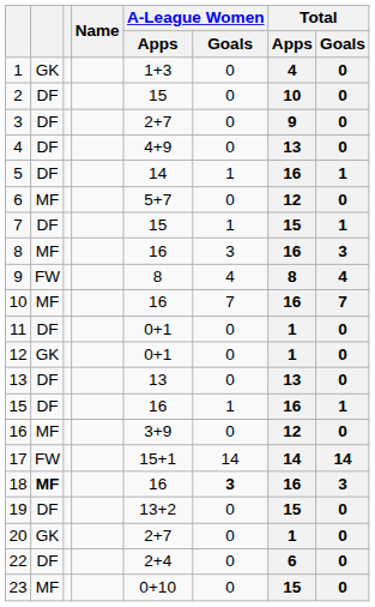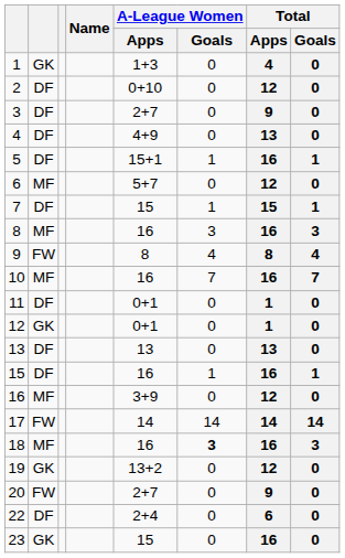 <table class="wikitable sortable" style="text-align:center;">
 <tr>
 <th rowspan="2"></th>
 <th rowspan="2"></th>
 <th rowspan="2"></th>
 <th rowspan="2">Name</th>
 <th colspan="2"><a href='#'>A-League Women</a></th>
 <th colspan="2">Total</th>
 </tr>
 <tr>
 <th>Apps</th>
 <th>Goals</th>
 <th>Apps</th>
 <th>Goals</th>
 </tr>
 <tr>
 <td>1</td>
 <td>GK</td>
 <td></td>
 <td align="left"><br></td>
 <td>1+3</td>
 <td>0<br></td>
 <th>4</th>
 <th>0</th>
 </tr>
 <tr>
 <td>2</td>
 <td>DF</td>
 <td></td>
 <td align="left"><br></td>
-<td>15</td>
+<td>0+10</td>
 <td>0<br></td>
-<th>10</th>
+<th>12</th>
 <th>0</th>
 </tr>
 <tr>
 <td>3</td>
 <td>DF</td>
 <td></td>
 <td align="left"><br></td>
 <td>2+7</td>
 <td>0<br></td>
 <th>9</th>
 <th>0</th>
 </tr>
 <tr>
 <td>4</td>
 <td>DF</td>
 <td></td>
 <td align="left"><br></td>
 <td>4+9</td>
 <td>0<br></td>
 <th>13</th>
 <th>0</th>
 </tr>
 <tr>
 <td>5</td>
 <td>DF</td>
 <td></td>
 <td align="left"><br></td>
-<td>14</td>
+<td>15+1</td>
 <td>1<br></td>
 <th>16</th>
 <th>1</th>
 </tr>
 <tr>
 <td>6</td>
 <td>MF</td>
 <td></td>
 <td align="left"><br></td>
 <td>5+7</td>
 <td>0<br></td>
 <th>12</th>
 <th>0</th>
 </tr>
 <tr>
 <td>7</td>
 <td>DF</td>
 <td></td>
 <td align="left"><br></td>
 <td>15</td>
 <td>1<br></td>
 <th>15</th>
 <th>1</th>
 </tr>
 <tr>
 <td>8</td>
 <td>MF</td>
 <td></td>
 <td align="left"><br></td>
 <td>16</td>
 <td>3<br></td>
 <th>16</th>
 <th>3</th>
 </tr>
 <tr>
 <td>9</td>
 <td>FW</td>
 <td></td>
 <td align="left"><br></td>
 <td>8</td>
 <td>4<br></td>
 <th>8</th>
 <th>4</th>
 </tr>
 <tr>
 <td>10</td>
 <td>MF</td>
 <td></td>
 <td align="left"><br></td>
 <td>16</td>
 <td>7<br></td>
 <th>16</th>
 <th>7</th>
 </tr>
 <tr>
 <td>11</td>
 <td>DF</td>
 <td></td>
 <td align="left"><br></td>
 <td>0+1</td>
 <td>0<br></td>
 <th>1</th>
 <th>0</th>
 </tr>
 <tr>
 <td>12</td>
 <td>GK</td>
 <td></td>
 <td align="left"><br></td>
 <td>0+1</td>
 <td>0<br></td>
 <th>1</th>
 <th>0</th>
 </tr>
 <tr>
 <td>13</td>
 <td>DF</td>
 <td></td>
 <td align="left"><br></td>
 <td>13</td>
 <td>0<br></td>
 <th>13</th>
 <th>0</th>
 </tr>
 <tr>
 <td>15</td>
 <td>DF</td>
 <td></td>
 <td align="left"><br></td>
 <td>16</td>
 <td>1<br></td>
 <th>16</th>
 <th>1</th>
 </tr>
 <tr>
 <td>16</td>
 <td>MF</td>
 <td></td>
 <td align="left"><br></td>
 <td>3+9</td>
 <td>0<br></td>
 <th>12</th>
 <th>0</th>
 </tr>
 <tr>
 <td>17</td>
 <td>FW</td>
 <td></td>
 <td align="left"><br></td>
-<td>15+1</td>
+<td>14</td>
 <td>14<br></td>
 <th>14</th>
 <th>14</th>
 </tr>
 <tr>
 <td>18</td>
-<td><strong>MF</strong></td>
+<td>MF</td>
 <td></td>
 <td align="left"><br></td>
 <td>16</td>
 <td><strong>3<br></strong></td>
 <th>16</th>
 <th>3</th>
 </tr>
 <tr>
 <td>19</td>
-<td>DF</td>
+<td>GK</td>
 <td></td>
 <td align="left"><br></td>
 <td>13+2</td>
 <td>0<br></td>
-<th>15</th>
+<th>12</th>
 <th>0</th>
 </tr>
 <tr>
 <td>20</td>
-<td>GK</td>
+<td>FW</td>
 <td></td>
 <td align="left"><br></td>
 <td>2+7</td>
 <td>0<br></td>
-<th>1</th>
+<th>9</th>
 <th>0</th>
 </tr>
 <tr>
 <td>22</td>
 <td>DF</td>
 <td></td>
 <td align="left"><br></td>
 <td>2+4</td>
 <td>0<br></td>
 <th>6</th>
 <th>0</th>
 </tr>
 <tr>
 <td>23</td>
-<td>MF</td>
+<td>GK</td>
 <td></td>
 <td align="left"><br></td>
-<td>0+10</td>
+<td>15</td>
 <td>0<br></td>
-<th>15</th>
+<th>16</th>
 <th>0</th>
 </tr>
 </table>
